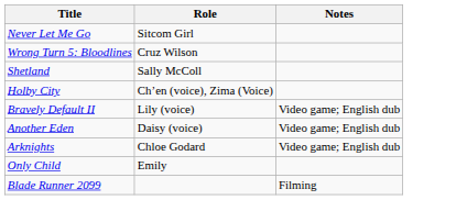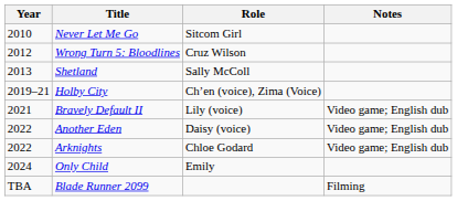 <table class=wikitable>
 <tr>
+<th>Year</th>
 <th>Title</th>
 <th>Role</th>
 <th>Notes</th>
 </tr>
 <tr>
+<td>2010</td>
 <td><em><a href='#'>Never Let Me Go</a></em></td>
 <td>Sitcom Girl</td>
 <td></td>
 </tr>
 <tr>
+<td>2012</td>
 <td><em><a href='#'>Wrong Turn 5: Bloodlines</a></em></td>
 <td>Cruz Wilson</td>
 <td></td>
 </tr>
 <tr>
+<td>2013</td>
 <td><em><a href='#'>Shetland</a></em></td>
 <td>Sally McColl</td>
 <td></td>
 </tr>
 <tr>
+<td>2019–21</td>
 <td><em><a href='#'>Holby City</a></em></td>
 <td>Ch’en (voice), Zima (Voice)</td>
 <td></td>
 </tr>
 <tr>
+<td>2021</td>
 <td><em><a href='#'>Bravely Default II</a></em></td>
 <td>Lily (voice)</td>
 <td>Video game; English dub</td>
 </tr>
 <tr>
+<td>2022</td>
 <td><em><a href='#'>Another Eden</a></em></td>
 <td>Daisy (voice)</td>
 <td>Video game; English dub</td>
 </tr>
 <tr>
+<td>2022</td>
 <td><em><a href='#'>Arknights</a></em></td>
 <td>Chloe Godard</td>
 <td>Video game; English dub</td>
 </tr>
 <tr>
+<td>2024</td>
 <td><em><a href='#'>Only Child</a></em></td>
 <td>Emily</td>
 <td></td>
 </tr>
 <tr>
+<td>TBA</td>
 <td><em><a href='#'>Blade Runner 2099</a></em></td>
 <td></td>
 <td>Filming</td>
 </tr>
 </table>
